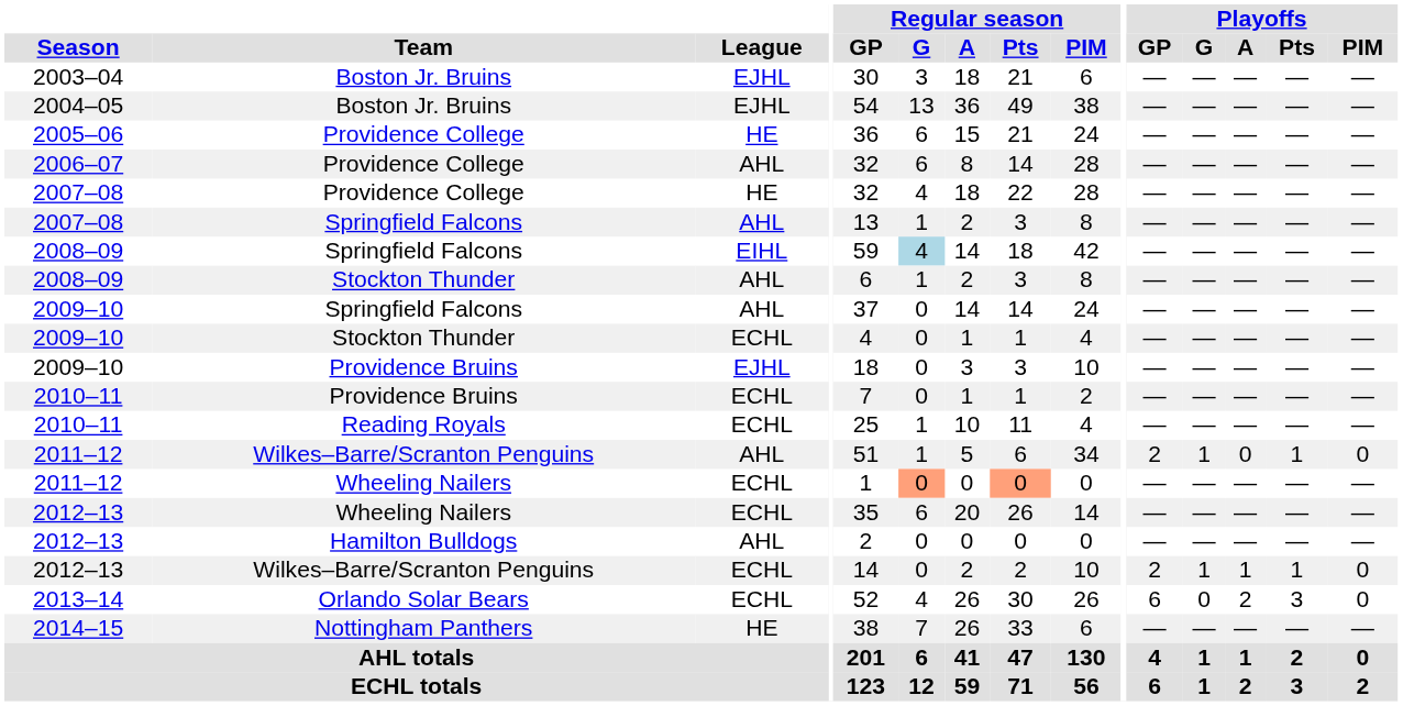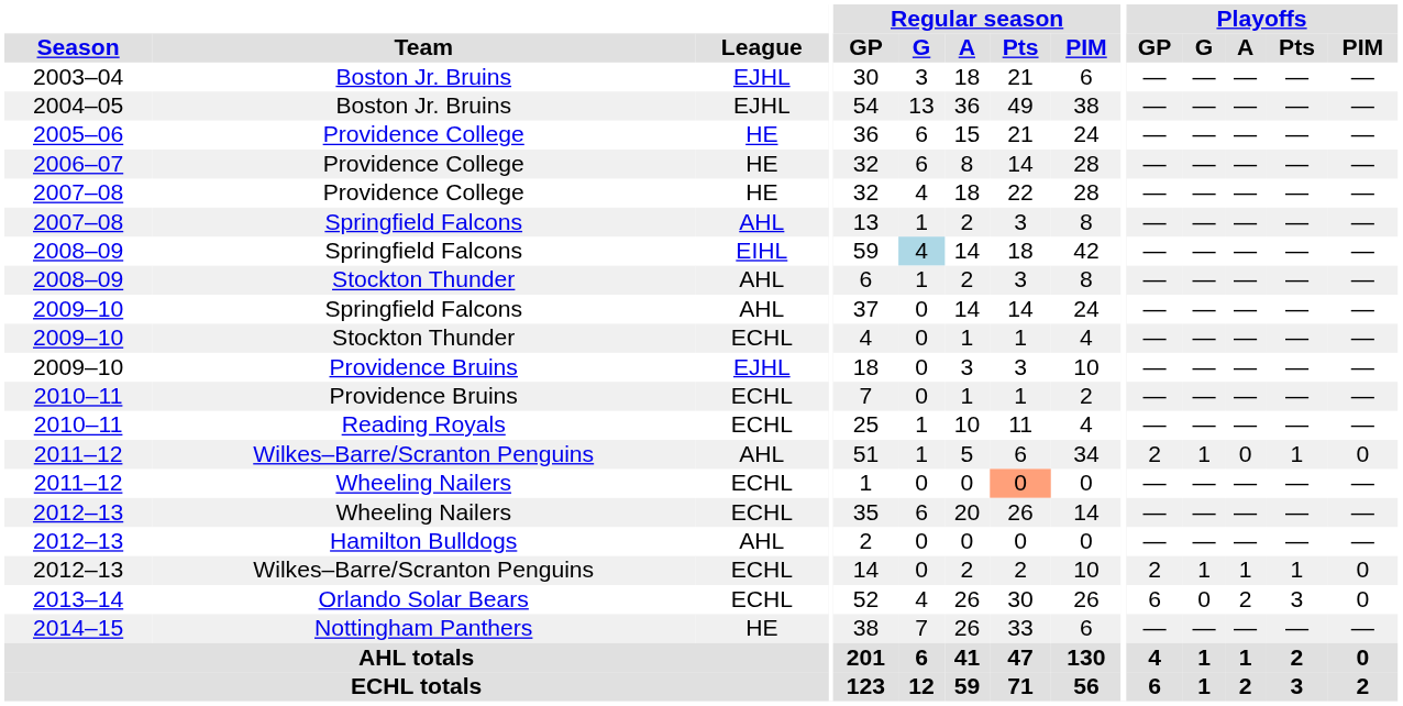 <table border="0" cellpadding="1" cellspacing="0" style="text-align:center; width:60em">
 <tr bgcolor="#e0e0e0">
 <th colspan="3" bgcolor="#ffffff"></th>
 <th rowspan="100" bgcolor="#ffffff"></th>
 <th colspan="5"><a href='#'>Regular season</a></th>
 <th rowspan="100" bgcolor="#ffffff"></th>
 <th colspan="5"><a href='#'>Playoffs</a></th>
 </tr>
 <tr bgcolor="#e0e0e0">
 <th><a href='#'>Season</a></th>
 <th>Team</th>
 <th>League</th>
 <th>GP</th>
 <th><a href='#'>G</a></th>
 <th><a href='#'>A</a></th>
 <th><a href='#'>Pts</a></th>
 <th><a href='#'>PIM</a></th>
 <th>GP</th>
 <th>G</th>
 <th>A</th>
 <th>Pts</th>
 <th>PIM</th>
 </tr>
 <tr>
 <td>2003–04</td>
 <td><a href='#'>Boston Jr. Bruins</a></td>
 <td><a href='#'>EJHL</a></td>
 <td>30</td>
 <td>3</td>
 <td>18</td>
 <td>21</td>
 <td>6</td>
 <td>—</td>
 <td>—</td>
 <td>—</td>
 <td>—</td>
 <td>—</td>
 </tr>
 <tr bgcolor="#f0f0f0">
 <td>2004–05</td>
 <td>Boston Jr. Bruins</td>
 <td>EJHL</td>
 <td>54</td>
 <td>13</td>
 <td>36</td>
 <td>49</td>
 <td>38</td>
 <td>—</td>
 <td>—</td>
 <td>—</td>
 <td>—</td>
 <td>—</td>
 </tr>
 <tr>
 <td><a href='#'>2005–06</a></td>
 <td><a href='#'>Providence College</a></td>
 <td><a href='#'>HE</a></td>
 <td>36</td>
 <td>6</td>
 <td>15</td>
 <td>21</td>
 <td>24</td>
 <td>—</td>
 <td>—</td>
 <td>—</td>
 <td>—</td>
 <td>—</td>
 </tr>
 <tr bgcolor="#f0f0f0">
 <td><a href='#'>2006–07</a></td>
 <td>Providence College</td>
-<td>AHL</td>
+<td>HE</td>
 <td>32</td>
 <td>6</td>
 <td>8</td>
 <td>14</td>
 <td>28</td>
 <td>—</td>
 <td>—</td>
 <td>—</td>
 <td>—</td>
 <td>—</td>
 </tr>
 <tr>
 <td><a href='#'>2007–08</a></td>
 <td>Providence College</td>
 <td>HE</td>
 <td>32</td>
 <td>4</td>
 <td>18</td>
 <td>22</td>
 <td>28</td>
 <td>—</td>
 <td>—</td>
 <td>—</td>
 <td>—</td>
 <td>—</td>
 </tr>
 <tr bgcolor="#f0f0f0">
 <td><a href='#'>2007–08</a></td>
 <td><a href='#'>Springfield Falcons</a></td>
 <td><a href='#'>AHL</a></td>
 <td>13</td>
 <td>1</td>
 <td>2</td>
 <td>3</td>
 <td>8</td>
 <td>—</td>
 <td>—</td>
 <td>—</td>
 <td>—</td>
 <td>—</td>
 </tr>
 <tr>
 <td><a href='#'>2008–09</a></td>
 <td>Springfield Falcons</td>
 <td><a href='#'>EIHL</a></td>
 <td>59</td>
 <td style="background: lightblue;">4</td>
 <td>14</td>
 <td>18</td>
 <td>42</td>
 <td>—</td>
 <td>—</td>
 <td>—</td>
 <td>—</td>
 <td>—</td>
 </tr>
 <tr bgcolor="#f0f0f0">
 <td><a href='#'>2008–09</a></td>
 <td><a href='#'>Stockton Thunder</a></td>
 <td>AHL</td>
 <td>6</td>
 <td>1</td>
 <td>2</td>
 <td>3</td>
 <td>8</td>
 <td>—</td>
 <td>—</td>
 <td>—</td>
 <td>—</td>
 <td>—</td>
 </tr>
 <tr>
 <td><a href='#'>2009–10</a></td>
 <td>Springfield Falcons</td>
 <td>AHL</td>
 <td>37</td>
 <td>0</td>
 <td>14</td>
 <td>14</td>
 <td>24</td>
 <td>—</td>
 <td>—</td>
 <td>—</td>
 <td>—</td>
 <td>—</td>
 </tr>
 <tr bgcolor="#f0f0f0">
 <td><a href='#'>2009–10</a></td>
 <td>Stockton Thunder</td>
 <td>ECHL</td>
 <td>4</td>
 <td>0</td>
 <td>1</td>
 <td>1</td>
 <td>4</td>
 <td>—</td>
 <td>—</td>
 <td>—</td>
 <td>—</td>
 <td>—</td>
 </tr>
 <tr>
 <td>2009–10</td>
 <td><a href='#'>Providence Bruins</a></td>
 <td><a href='#'>EJHL</a></td>
 <td>18</td>
 <td>0</td>
 <td>3</td>
 <td>3</td>
 <td>10</td>
 <td>—</td>
 <td>—</td>
 <td>—</td>
 <td>—</td>
 <td>—</td>
 </tr>
 <tr bgcolor="#f0f0f0">
 <td><a href='#'>2010–11</a></td>
 <td>Providence Bruins</td>
 <td>ECHL</td>
 <td>7</td>
 <td>0</td>
 <td>1</td>
 <td>1</td>
 <td>2</td>
 <td>—</td>
 <td>—</td>
 <td>—</td>
 <td>—</td>
 <td>—</td>
 </tr>
 <tr>
 <td><a href='#'>2010–11</a></td>
 <td><a href='#'>Reading Royals</a></td>
 <td>ECHL</td>
 <td>25</td>
 <td>1</td>
 <td>10</td>
 <td>11</td>
 <td>4</td>
 <td>—</td>
 <td>—</td>
 <td>—</td>
 <td>—</td>
 <td>—</td>
 </tr>
 <tr bgcolor="#f0f0f0">
 <td><a href='#'>2011–12</a></td>
 <td><a href='#'>Wilkes–Barre/Scranton Penguins</a></td>
 <td>AHL</td>
 <td>51</td>
 <td>1</td>
 <td>5</td>
 <td>6</td>
 <td>34</td>
 <td>2</td>
 <td>1</td>
 <td>0</td>
 <td>1</td>
 <td>0</td>
 </tr>
 <tr>
 <td><a href='#'>2011–12</a></td>
 <td><a href='#'>Wheeling Nailers</a></td>
 <td>ECHL</td>
 <td>1</td>
-<td style="background: lightsalmon;">0</td>
+<td>0</td>
 <td>0</td>
 <td style="background: lightsalmon;">0</td>
 <td>0</td>
 <td>—</td>
 <td>—</td>
 <td>—</td>
 <td>—</td>
 <td>—</td>
 </tr>
 <tr bgcolor="#f0f0f0">
 <td><a href='#'>2012–13</a></td>
 <td>Wheeling Nailers</td>
 <td>ECHL</td>
 <td>35</td>
 <td>6</td>
 <td>20</td>
 <td>26</td>
 <td>14</td>
 <td>—</td>
 <td>—</td>
 <td>—</td>
 <td>—</td>
 <td>—</td>
 </tr>
 <tr>
 <td><a href='#'>2012–13</a></td>
 <td><a href='#'>Hamilton Bulldogs</a></td>
 <td>AHL</td>
 <td>2</td>
 <td>0</td>
 <td>0</td>
 <td>0</td>
 <td>0</td>
 <td>—</td>
 <td>—</td>
 <td>—</td>
 <td>—</td>
 <td>—</td>
 </tr>
 <tr bgcolor="#f0f0f0">
 <td>2012–13</td>
 <td>Wilkes–Barre/Scranton Penguins</td>
 <td>ECHL</td>
 <td>14</td>
 <td>0</td>
 <td>2</td>
 <td>2</td>
 <td>10</td>
 <td>2</td>
 <td>1</td>
 <td>1</td>
 <td>1</td>
 <td>0</td>
 </tr>
 <tr>
 <td><a href='#'>2013–14</a></td>
 <td><a href='#'>Orlando Solar Bears</a></td>
 <td>ECHL</td>
 <td>52</td>
 <td>4</td>
 <td>26</td>
 <td>30</td>
 <td>26</td>
 <td>6</td>
 <td>0</td>
 <td>2</td>
 <td>3</td>
 <td>0</td>
 </tr>
 <tr bgcolor="#f0f0f0">
 <td><a href='#'>2014–15</a></td>
 <td><a href='#'>Nottingham Panthers</a></td>
 <td>HE</td>
 <td>38</td>
 <td>7</td>
 <td>26</td>
 <td>33</td>
 <td>6</td>
 <td>—</td>
 <td>—</td>
 <td>—</td>
 <td>—</td>
 <td>—</td>
 </tr>
 <tr bgcolor="#e0e0e0">
 <th colspan="3">AHL totals</th>
 <th>201</th>
 <th>6</th>
 <th>41</th>
 <th>47</th>
 <th>130</th>
 <th>4</th>
 <th>1</th>
 <th>1</th>
 <th>2</th>
 <th>0</th>
 </tr>
 <tr bgcolor="#e0e0e0">
 <th colspan="3">ECHL totals</th>
 <th>123</th>
 <th>12</th>
 <th>59</th>
 <th>71</th>
 <th>56</th>
 <th>6</th>
 <th>1</th>
 <th>2</th>
 <th>3</th>
 <th>2</th>
 </tr>
 </table>
